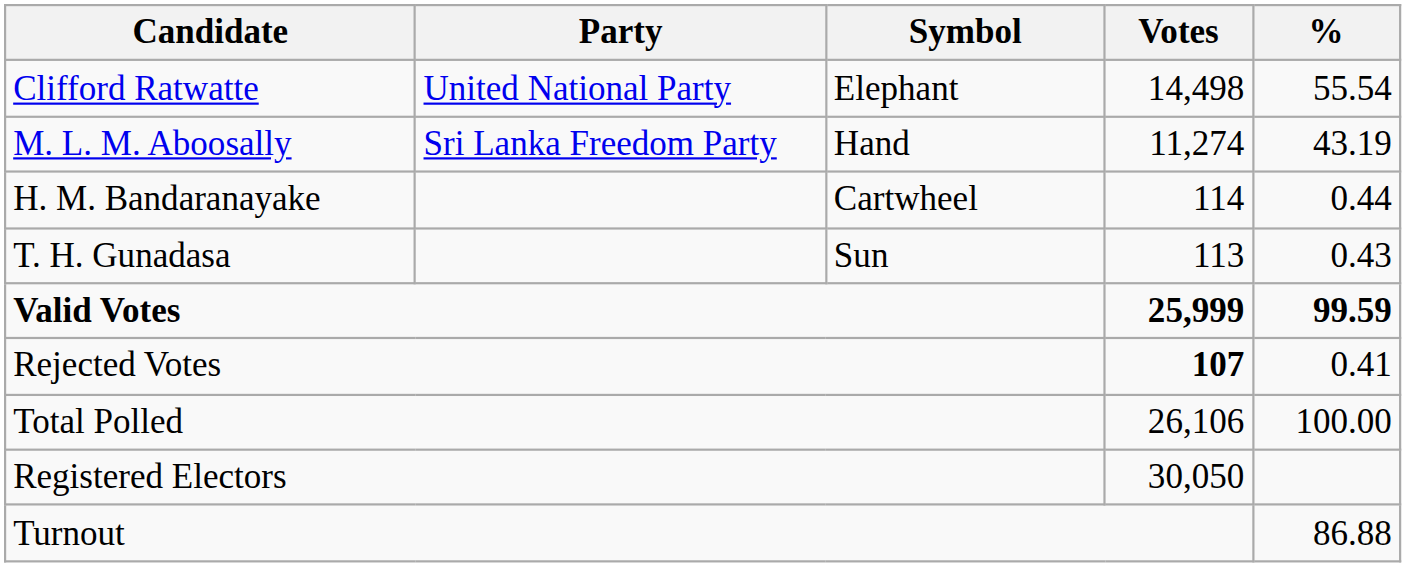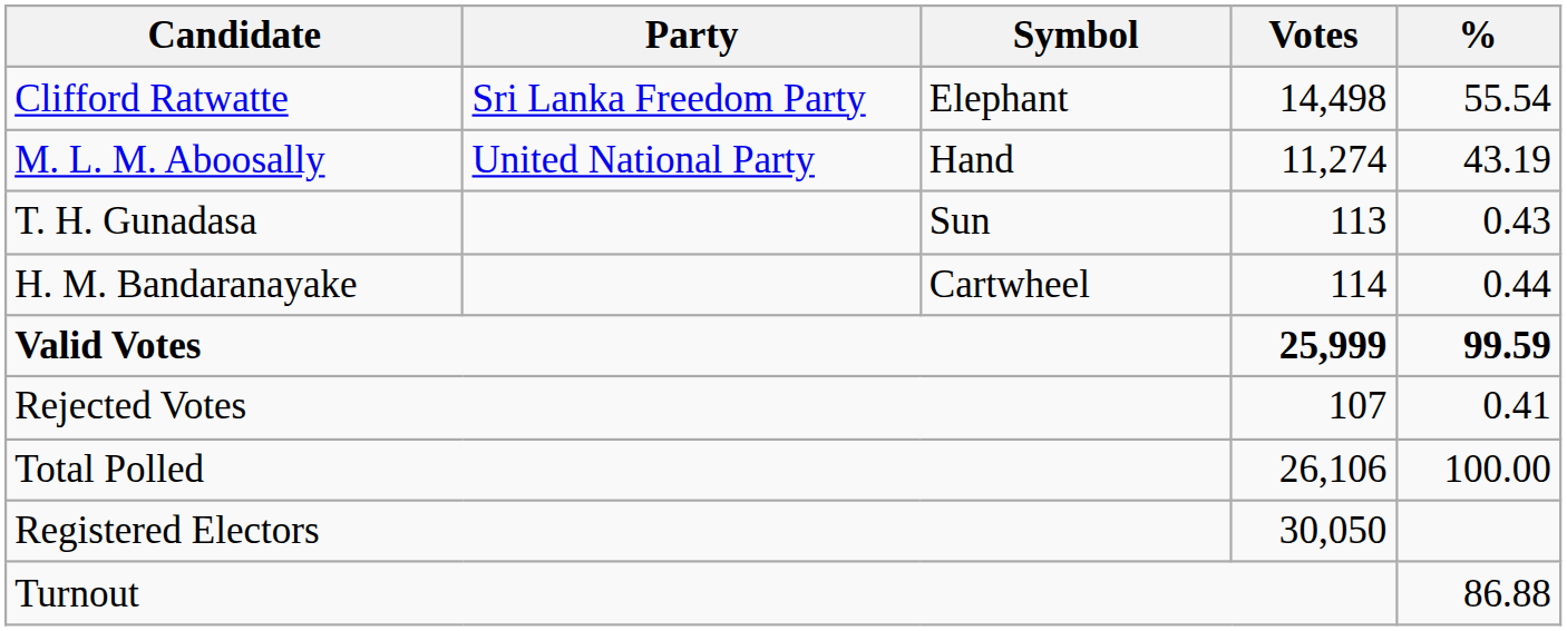 <table class="wikitable" border="1" style="text-align:right;">
 <tr>
 <th align=left width="180">Candidate</th>
 <th align=left width="180">Party</th>
 <th align=left width="120">Symbol</th>
 <th align=left width="60">Votes</th>
 <th align=left width="60">%</th>
 </tr>
 <tr>
 <td align=left><a href='#'>Clifford Ratwatte</a></td>
-<td align=left><a href='#'>United National Party</a></td>
+<td align=left><a href='#'>Sri Lanka Freedom Party</a></td>
 <td align=left>Elephant</td>
 <td align=right>14,498</td>
 <td align=right>55.54</td>
 </tr>
 <tr>
 <td align=left><a href='#'>M. L. M. Aboosally</a></td>
-<td align=left><a href='#'>Sri Lanka Freedom Party</a></td>
+<td align=left><a href='#'>United National Party</a></td>
 <td align=left>Hand</td>
 <td align=right>11,274</td>
 <td align=right>43.19</td>
+</tr>
+<tr>
+<td align=left>T. H. Gunadasa</td>
+<td></td>
+<td align=left>Sun</td>
+<td align=right>113</td>
+<td align=right>0.43</td>
 </tr>
 <tr>
 <td align=left>H. M. Bandaranayake</td>
 <td></td>
 <td align=left>Cartwheel</td>
 <td align=right>114</td>
 <td align=right>0.44</td>
 </tr>
 <tr>
-<td align=left>T. H. Gunadasa</td>
-<td></td>
-<td align=left>Sun</td>
-<td align=right>113</td>
-<td align=right>0.43</td>
-</tr>
-<tr>
 <td align=left colspan=3><strong>Valid Votes</strong></td>
 <td align=right><strong>25,999</strong></td>
 <td align=right><strong>99.59</strong></td>
 </tr>
 <tr>
 <td align=left colspan=3>Rejected Votes</td>
-<td align=right><strong>107</strong></td>
+<td align=right>107</td>
 <td align=right>0.41</td>
 </tr>
 <tr>
 <td align=left colspan=3>Total Polled</td>
 <td align=right>26,106</td>
 <td align=right>100.00</td>
 </tr>
 <tr>
 <td align=left colspan=3>Registered Electors</td>
 <td align=right>30,050</td>
 <td></td>
 </tr>
 <tr>
 <td align=left colspan=4>Turnout</td>
 <td align=right>86.88</td>
 </tr>
 </table>
